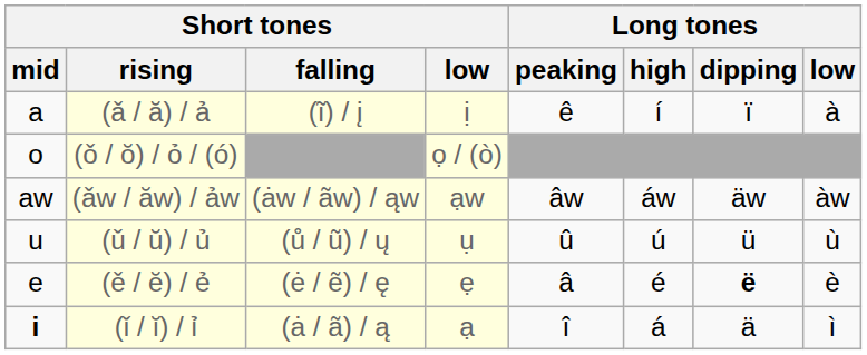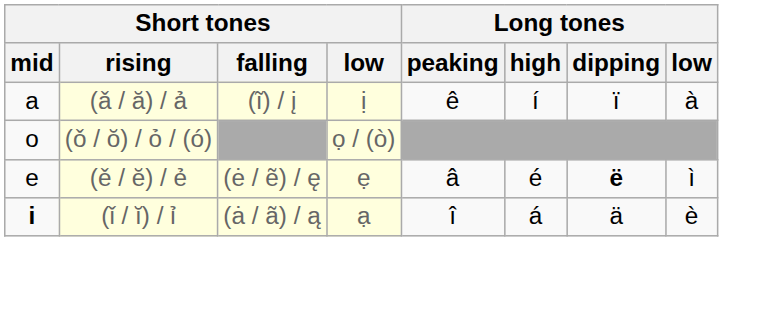 <table class="wikitable" style="text-align:center">
 <tr>
 <th colspan="4" scope="col">Short tones</th>
 <th colspan="4" scope="col">Long tones</th>
 </tr>
 <tr>
 <th scope="col">mid</th>
 <th scope="col">rising</th>
 <th scope="col">falling</th>
 <th scope="col">low</th>
 <th scope="col">peaking</th>
 <th scope="col">high</th>
 <th scope="col">dipping</th>
 <th scope="col">low</th>
 </tr>
 <tr>
 <td>a</td>
 <td style="background:#FFD;color:#666">(ǎ  / ă) / ả</td>
 <td style="background:#FFD;color:#666">(ĩ) / į</td>
 <td style="background:#FFD;color:#666">ị</td>
 <td>ê</td>
 <td>í</td>
 <td>ï</td>
 <td>à</td>
 </tr>
 <tr>
 <td>o</td>
 <td style="background:#FFD;color:#666">(ǒ / ŏ) / ỏ / (ó)</td>
 <td style="background:#AAA"> </td>
 <td style="background:#FFD;color:#666">ọ / (ò)</td>
 <td colspan="4" style="background:#AAA"> </td>
 </tr>
 <tr>
-<td>aw</td>
-<td style="background:#FFD;color:#666">(ǎw / ăw) / ảw</td>
-<td style="background:#FFD;color:#666">(ȧw / ãw) / ąw</td>
-<td style="background:#FFD;color:#666">ạw</td>
-<td>âw</td>
-<td>áw</td>
-<td>äw</td>
-<td>àw</td>
-</tr>
-<tr>
-<td>u</td>
-<td style="background:#FFD;color:#666">(ǔ  / ŭ) / ủ</td>
-<td style="background:#FFD;color:#666">(ů / ũ) / ų</td>
-<td style="background:#FFD;color:#666">ụ</td>
-<td>û</td>
-<td>ú</td>
-<td>ü</td>
-<td>ù</td>
-</tr>
-<tr>
 <td>e</td>
 <td style="background:#FFD;color:#666">(ě / ĕ) / ẻ</td>
 <td style="background:#FFD;color:#666">(ė / ẽ) / ę</td>
 <td style="background:#FFD;color:#666">ẹ</td>
 <td>â</td>
 <td>é</td>
 <td><strong>ë</strong></td>
-<td>è</td>
+<td>ì</td>
 </tr>
 <tr>
 <td><strong>i</strong></td>
 <td style="background:#FFD;color:#666">(ǐ  / ĭ) / ỉ</td>
 <td style="background:#FFD;color:#666">(ȧ / ã) / ą</td>
 <td style="background:#FFD;color:#666">ạ</td>
 <td>î</td>
 <td>á</td>
 <td>ä</td>
-<td>ì</td>
+<td>è</td>
 </tr>
 </table>
